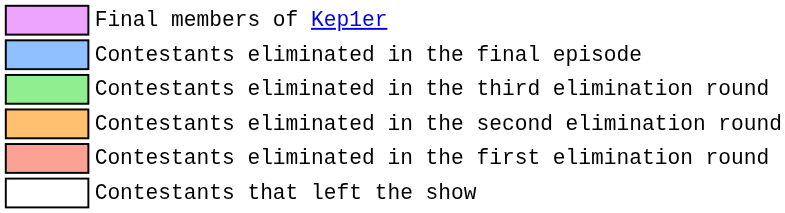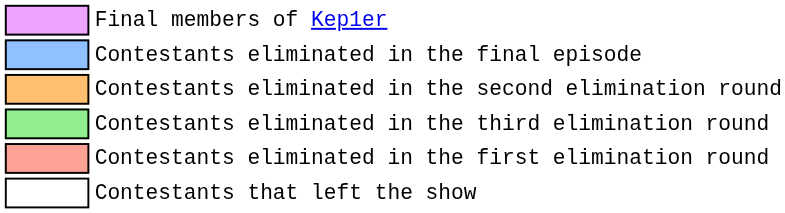 <table class="toccolours" style="font-size: 85%; white-space: nowrap">
 <tr>
 <td style="background:#ECA4FF; border: 1px solid black">      </td>
 <td>Final members of <a href='#'>Kep1er</a></td>
 </tr>
 <tr>
 <td style="background:#90C0FF; border: 1px solid black">      </td>
 <td>Contestants eliminated in the final episode</td>
 </tr>
 <tr>
+<td style="background:#FFC06F; border: 1px solid black">      </td>
+<td>Contestants eliminated in the second elimination round</td>
+</tr>
+<tr>
 <td style="background:#90EE90; border: 1px solid black">      </td>
 <td>Contestants eliminated in the third elimination round</td>
-</tr>
-<tr>
-<td style="background:#FFC06F; border: 1px solid black">      </td>
-<td>Contestants eliminated in the second elimination round</td>
 </tr>
 <tr>
 <td style="background:#FCA294; border: 1px solid black">      </td>
 <td>Contestants eliminated in the first elimination round</td>
 </tr>
 <tr>
 <td style="border: 1px solid black">      </td>
 <td>Contestants that left the show</td>
 </tr>
 </table>
